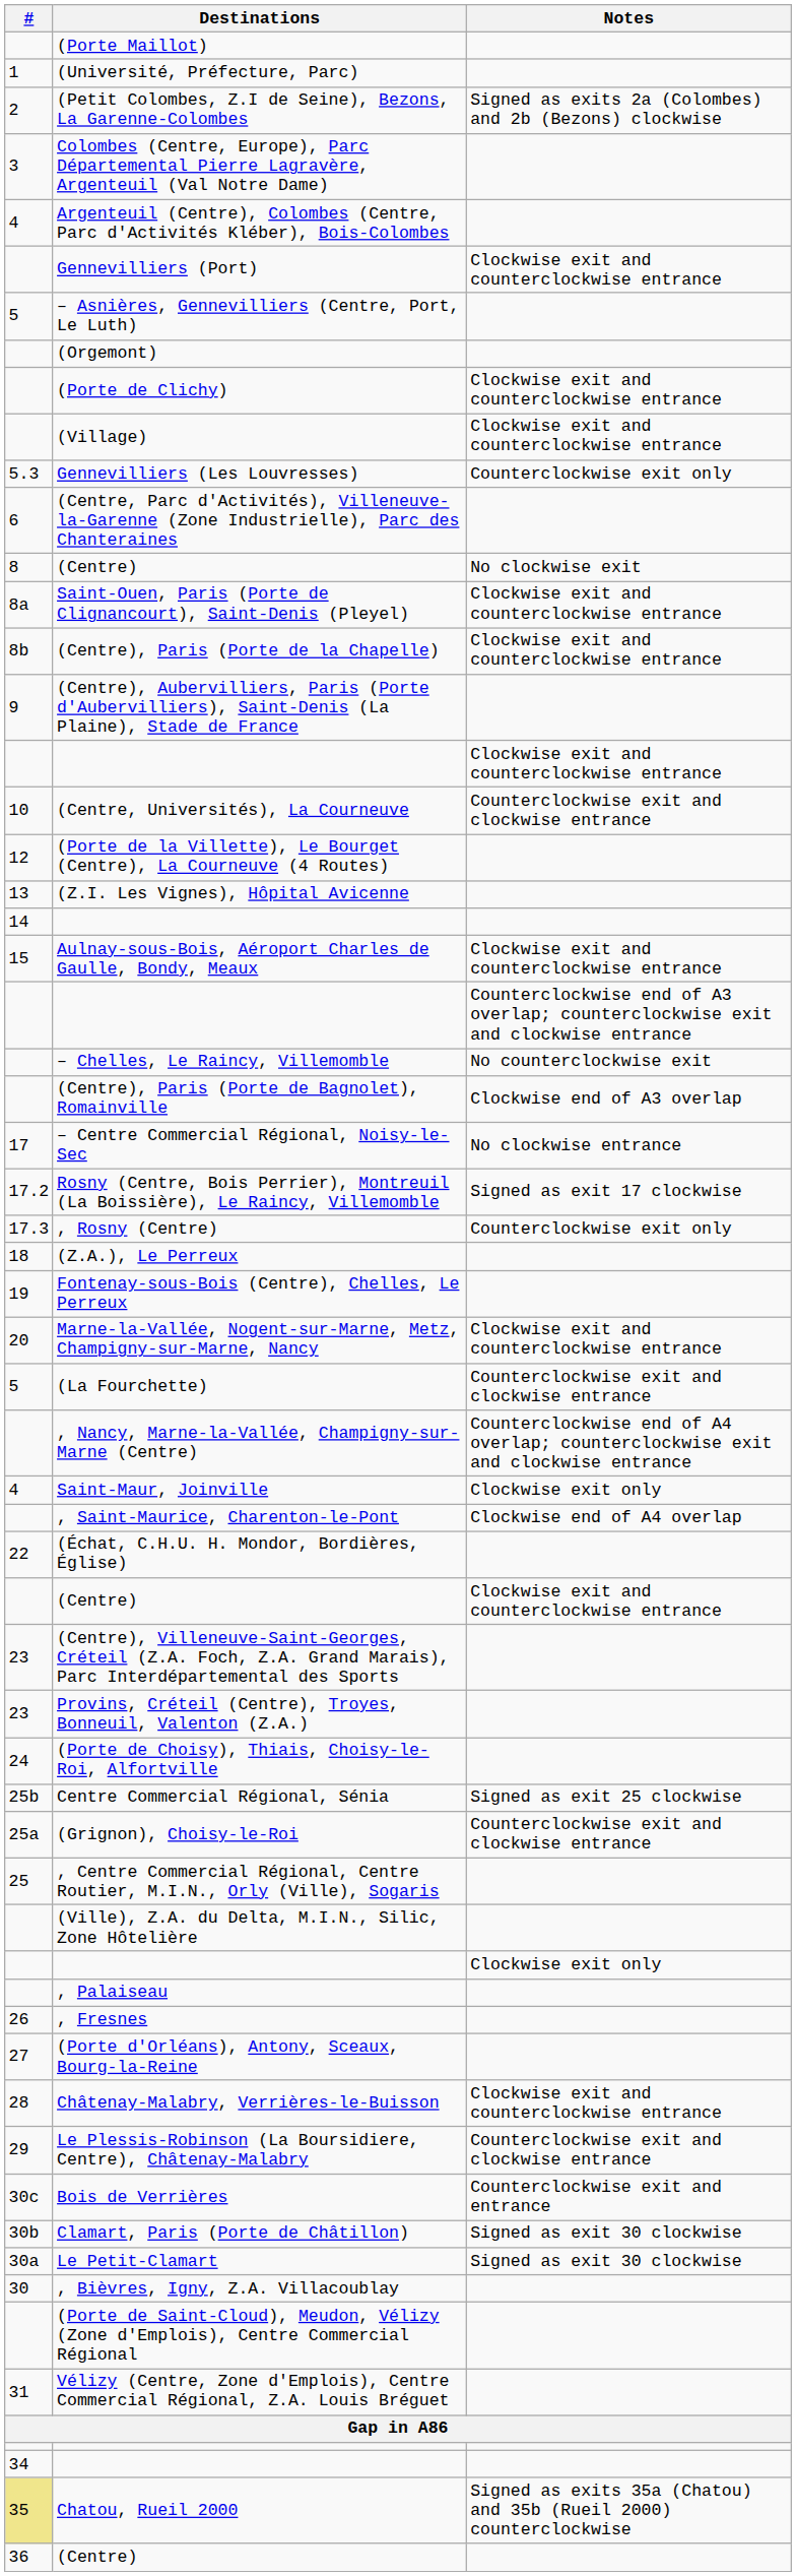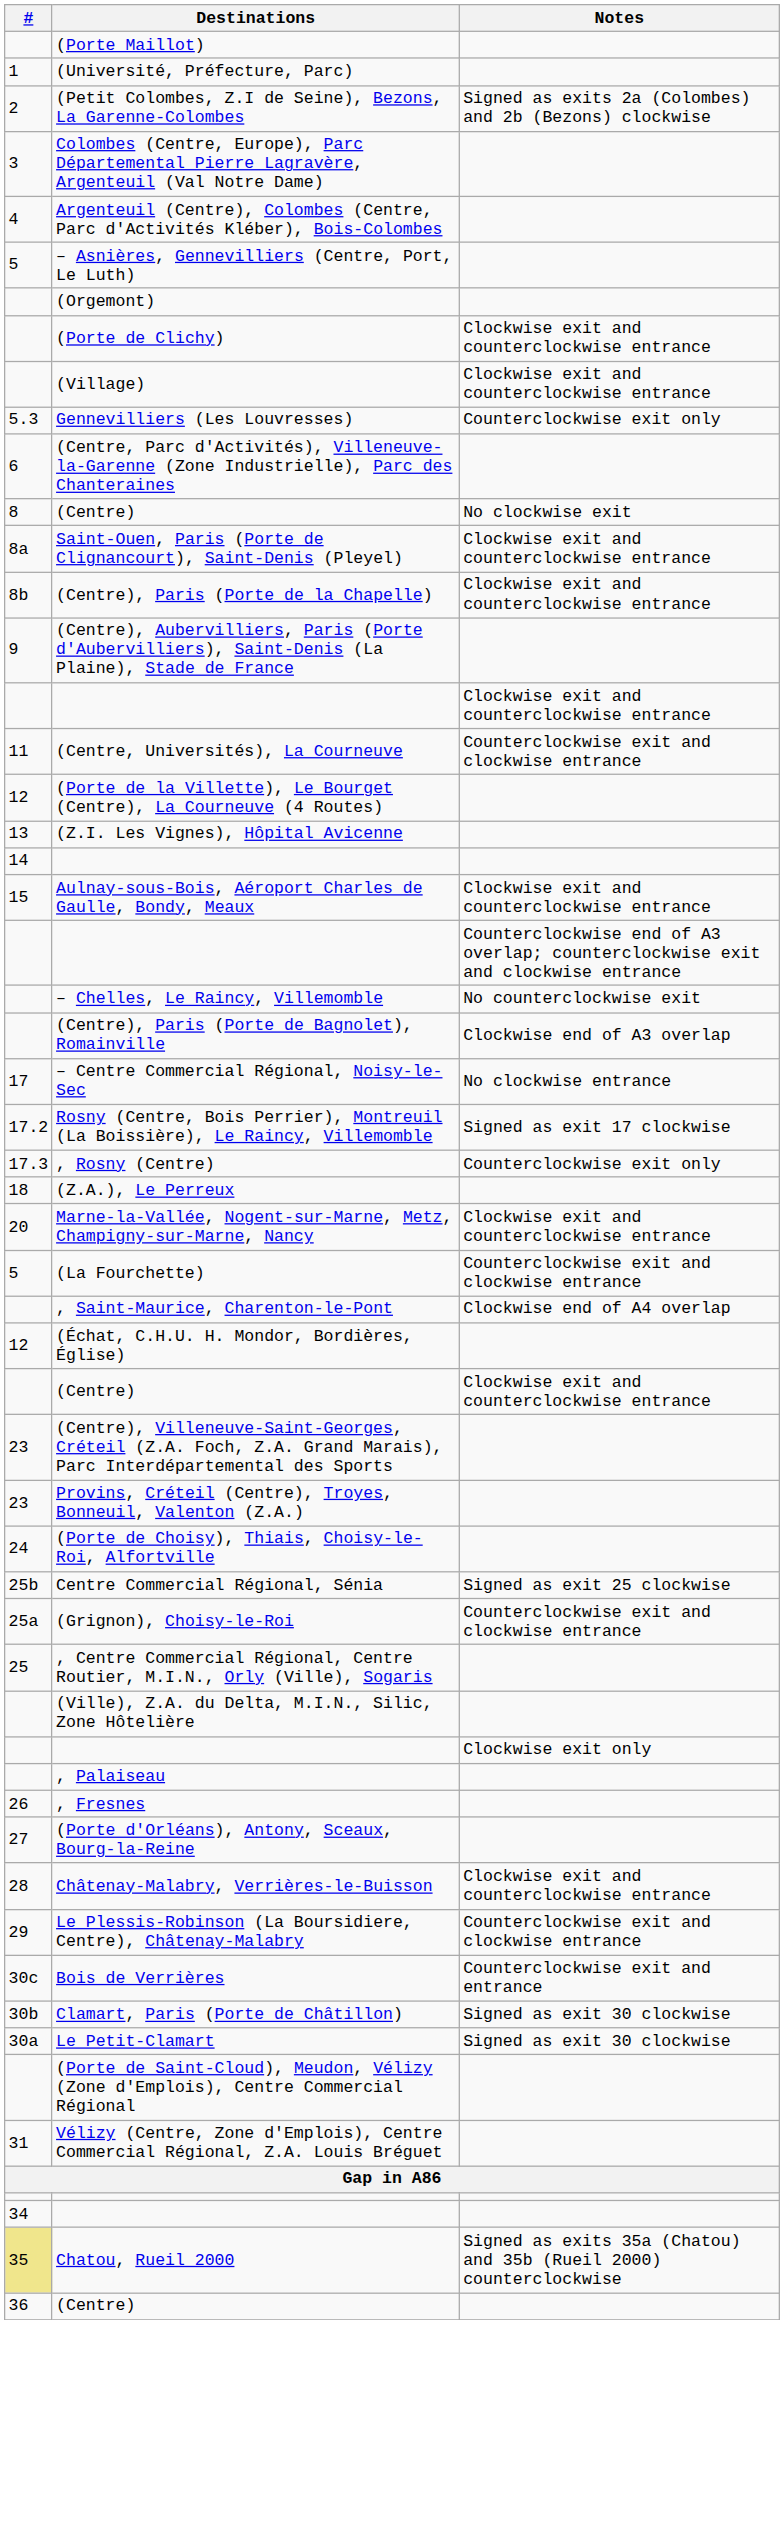 <table class="wikitable" border="1">
 <tr>
 <th><a href='#'>#</a></th>
 <th>Destinations</th>
 <th>Notes</th>
 </tr>
 <tr>
 <td></td>
 <td> (<a href='#'>Porte Maillot</a>)</td>
 <td></td>
 </tr>
 <tr>
 <td>1</td>
 <td> (Université, Préfecture, Parc)</td>
 <td></td>
 </tr>
 <tr>
 <td>2</td>
 <td> (Petit Colombes, Z.I de Seine), <a href='#'>Bezons</a>, <a href='#'>La Garenne-Colombes</a></td>
 <td>Signed as exits 2a (Colombes) and 2b (Bezons) clockwise</td>
 </tr>
 <tr>
 <td>3</td>
 <td><a href='#'>Colombes</a> (Centre, Europe), <a href='#'>Parc Départemental Pierre Lagravère</a>, <a href='#'>Argenteuil</a> (Val Notre Dame)</td>
 <td></td>
 </tr>
 <tr>
 <td>4</td>
 <td><a href='#'>Argenteuil</a> (Centre), <a href='#'>Colombes</a> (Centre, Parc d'Activités Kléber), <a href='#'>Bois-Colombes</a></td>
 <td></td>
-</tr>
-<tr>
-<td></td>
-<td><a href='#'>Gennevilliers</a> (Port)</td>
-<td>Clockwise exit and counterclockwise entrance</td>
 </tr>
 <tr>
 <td>5</td>
 <td> – <a href='#'>Asnières</a>, <a href='#'>Gennevilliers</a> (Centre, Port, Le Luth)</td>
 <td></td>
 </tr>
 <tr>
 <td></td>
 <td> (Orgemont)</td>
 <td></td>
 </tr>
 <tr>
 <td></td>
 <td> (<a href='#'>Porte de Clichy</a>)</td>
 <td>Clockwise exit and counterclockwise entrance</td>
 </tr>
 <tr>
 <td></td>
 <td> (Village)</td>
 <td>Clockwise exit and counterclockwise entrance</td>
 </tr>
 <tr>
 <td>5.3</td>
 <td><a href='#'>Gennevilliers</a> (Les Louvresses)</td>
 <td>Counterclockwise exit only</td>
 </tr>
 <tr>
 <td>6</td>
 <td> (Centre, Parc d'Activités), <a href='#'>Villeneuve-la-Garenne</a> (Zone Industrielle), <a href='#'>Parc des Chanteraines</a></td>
 <td></td>
 </tr>
 <tr>
 <td>8</td>
 <td> (Centre)</td>
 <td>No clockwise exit</td>
 </tr>
 <tr>
 <td>8a</td>
 <td><a href='#'>Saint-Ouen</a>, <a href='#'>Paris</a> (<a href='#'>Porte de Clignancourt</a>), <a href='#'>Saint-Denis</a> (Pleyel)</td>
 <td>Clockwise exit and counterclockwise entrance</td>
 </tr>
 <tr>
 <td>8b</td>
 <td> (Centre), <a href='#'>Paris</a> (<a href='#'>Porte de la Chapelle</a>)</td>
 <td>Clockwise exit and counterclockwise entrance</td>
 </tr>
 <tr>
 <td>9</td>
 <td> (Centre), <a href='#'>Aubervilliers</a>, <a href='#'>Paris</a> (<a href='#'>Porte d'Aubervilliers</a>), <a href='#'>Saint-Denis</a> (La Plaine), <a href='#'>Stade de France</a></td>
 <td></td>
 </tr>
 <tr>
 <td></td>
 <td></td>
 <td>Clockwise exit and counterclockwise entrance</td>
 </tr>
 <tr>
-<td>10</td>
+<td>11</td>
 <td> (Centre, Universités), <a href='#'>La Courneuve</a></td>
 <td>Counterclockwise exit and clockwise entrance</td>
 </tr>
 <tr>
 <td>12</td>
 <td> (<a href='#'>Porte de la Villette</a>), <a href='#'>Le Bourget</a> (Centre), <a href='#'>La Courneuve</a> (4 Routes)</td>
 <td></td>
 </tr>
 <tr>
 <td>13</td>
 <td> (Z.I. Les Vignes), <a href='#'>Hôpital Avicenne</a></td>
 <td></td>
 </tr>
 <tr>
 <td>14</td>
 <td></td>
 <td></td>
 </tr>
 <tr>
 <td>15</td>
 <td><a href='#'>Aulnay-sous-Bois</a>, <a href='#'>Aéroport Charles de Gaulle</a>, <a href='#'>Bondy</a>, <a href='#'>Meaux</a></td>
 <td>Clockwise exit and counterclockwise entrance</td>
 </tr>
 <tr>
 <td></td>
 <td></td>
 <td>Counterclockwise end of A3 overlap; counterclockwise exit and clockwise entrance</td>
 </tr>
 <tr>
 <td></td>
 <td> – <a href='#'>Chelles</a>, <a href='#'>Le Raincy</a>, <a href='#'>Villemomble</a></td>
 <td>No counterclockwise exit</td>
 </tr>
 <tr>
 <td></td>
 <td> (Centre), <a href='#'>Paris</a> (<a href='#'>Porte de Bagnolet</a>), <a href='#'>Romainville</a></td>
 <td>Clockwise end of A3 overlap</td>
 </tr>
 <tr>
 <td>17</td>
 <td> – Centre Commercial Régional, <a href='#'>Noisy-le-Sec</a></td>
 <td>No clockwise entrance</td>
 </tr>
 <tr>
 <td>17.2</td>
 <td><a href='#'>Rosny</a> (Centre, Bois Perrier), <a href='#'>Montreuil</a> (La Boissière), <a href='#'>Le Raincy</a>, <a href='#'>Villemomble</a></td>
 <td>Signed as exit 17 clockwise</td>
 </tr>
 <tr>
 <td>17.3</td>
 <td>, <a href='#'>Rosny</a> (Centre)</td>
 <td>Counterclockwise exit only</td>
 </tr>
 <tr>
 <td>18</td>
 <td> (Z.A.), <a href='#'>Le Perreux</a></td>
 <td></td>
 </tr>
 <tr>
-<td>19</td>
-<td><a href='#'>Fontenay-sous-Bois</a> (Centre), <a href='#'>Chelles</a>, <a href='#'>Le Perreux</a></td>
-<td></td>
-</tr>
-<tr>
 <td>20</td>
 <td><a href='#'>Marne-la-Vallée</a>, <a href='#'>Nogent-sur-Marne</a>, <a href='#'>Metz</a>, <a href='#'>Champigny-sur-Marne</a>, <a href='#'>Nancy</a></td>
 <td>Clockwise exit and counterclockwise entrance</td>
 </tr>
 <tr>
 <td>5</td>
 <td> (La Fourchette)</td>
 <td>Counterclockwise exit and clockwise entrance</td>
 </tr>
 <tr>
 <td></td>
-<td>, <a href='#'>Nancy</a>, <a href='#'>Marne-la-Vallée</a>, <a href='#'>Champigny-sur-Marne</a> (Centre)</td>
-<td>Counterclockwise end of A4 overlap; counterclockwise exit and clockwise entrance</td>
-</tr>
-<tr>
-<td>4</td>
-<td><a href='#'>Saint-Maur</a>, <a href='#'>Joinville</a></td>
-<td>Clockwise exit only</td>
-</tr>
-<tr>
-<td></td>
 <td>, <a href='#'>Saint-Maurice</a>, <a href='#'>Charenton-le-Pont</a></td>
 <td>Clockwise end of A4 overlap</td>
 </tr>
 <tr>
-<td>22</td>
+<td>12</td>
 <td> (Échat, C.H.U. H. Mondor, Bordières, Église)</td>
 <td></td>
 </tr>
 <tr>
 <td></td>
 <td> (Centre)</td>
 <td>Clockwise exit and counterclockwise entrance</td>
 </tr>
 <tr>
 <td>23</td>
 <td> (Centre), <a href='#'>Villeneuve-Saint-Georges</a>, <a href='#'>Créteil</a> (Z.A. Foch, Z.A. Grand Marais), Parc Interdépartemental des Sports</td>
 <td></td>
 </tr>
 <tr>
 <td>23</td>
 <td><a href='#'>Provins</a>, <a href='#'>Créteil</a> (Centre), <a href='#'>Troyes</a>, <a href='#'>Bonneuil</a>, <a href='#'>Valenton</a> (Z.A.)</td>
 <td></td>
 </tr>
 <tr>
 <td>24</td>
 <td> (<a href='#'>Porte de Choisy</a>), <a href='#'>Thiais</a>, <a href='#'>Choisy-le-Roi</a>, <a href='#'>Alfortville</a></td>
 <td></td>
 </tr>
 <tr>
 <td>25b</td>
 <td>Centre Commercial Régional, Sénia</td>
 <td>Signed as exit 25 clockwise</td>
 </tr>
 <tr>
 <td>25a</td>
 <td> (Grignon), <a href='#'>Choisy-le-Roi</a></td>
 <td>Counterclockwise exit and clockwise entrance</td>
 </tr>
 <tr>
 <td>25</td>
 <td>, Centre Commercial Régional, Centre Routier, M.I.N., <a href='#'>Orly</a> (Ville), <a href='#'>Sogaris</a></td>
 <td></td>
 </tr>
 <tr>
 <td></td>
 <td> (Ville), Z.A. du Delta, M.I.N., Silic, Zone Hôtelière</td>
 <td></td>
 </tr>
 <tr>
 <td></td>
 <td></td>
 <td>Clockwise exit only</td>
 </tr>
 <tr>
 <td></td>
 <td>, <a href='#'>Palaiseau</a></td>
 <td></td>
 </tr>
 <tr>
 <td>26</td>
 <td>, <a href='#'>Fresnes</a></td>
 <td></td>
 </tr>
 <tr>
 <td>27</td>
 <td> (<a href='#'>Porte d'Orléans</a>), <a href='#'>Antony</a>, <a href='#'>Sceaux</a>, <a href='#'>Bourg-la-Reine</a></td>
 <td></td>
 </tr>
 <tr>
 <td>28</td>
 <td><a href='#'>Châtenay-Malabry</a>, <a href='#'>Verrières-le-Buisson</a></td>
 <td>Clockwise exit and counterclockwise entrance</td>
 </tr>
 <tr>
 <td>29</td>
 <td><a href='#'>Le Plessis-Robinson</a> (La Boursidiere, Centre), <a href='#'>Châtenay-Malabry</a></td>
 <td>Counterclockwise exit and clockwise entrance</td>
 </tr>
 <tr>
 <td>30c</td>
 <td><a href='#'>Bois de Verrières</a></td>
 <td>Counterclockwise exit and entrance</td>
 </tr>
 <tr>
 <td>30b</td>
 <td><a href='#'>Clamart</a>, <a href='#'>Paris</a> (<a href='#'>Porte de Châtillon</a>)</td>
 <td>Signed as exit 30 clockwise</td>
 </tr>
 <tr>
 <td>30a</td>
 <td><a href='#'>Le Petit-Clamart</a></td>
 <td>Signed as exit 30 clockwise</td>
 </tr>
 <tr>
-<td>30</td>
-<td>, <a href='#'>Bièvres</a>, <a href='#'>Igny</a>, Z.A. Villacoublay</td>
-<td></td>
-</tr>
-<tr>
 <td></td>
 <td> (<a href='#'>Porte de Saint-Cloud</a>), <a href='#'>Meudon</a>, <a href='#'>Vélizy</a> (Zone d'Emplois), Centre Commercial Régional</td>
 <td></td>
 </tr>
 <tr>
 <td>31</td>
 <td><a href='#'>Vélizy</a> (Centre, Zone d'Emplois), Centre Commercial Régional, Z.A. Louis Bréguet</td>
 <td></td>
 </tr>
 <tr>
 <th colspan=3>Gap in A86</th>
 </tr>
 <tr>
 <td></td>
 <td></td>
 <td></td>
 </tr>
 <tr>
 <td>34</td>
 <td></td>
 <td></td>
 </tr>
 <tr>
 <td style="background: khaki;">35</td>
 <td><a href='#'>Chatou</a>, <a href='#'>Rueil 2000</a></td>
 <td>Signed as exits 35a (Chatou) and 35b (Rueil 2000) counterclockwise</td>
 </tr>
 <tr>
 <td>36</td>
 <td> (Centre)</td>
 <td></td>
 </tr>
 </table>
